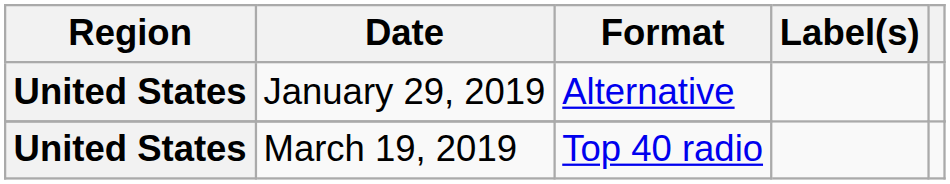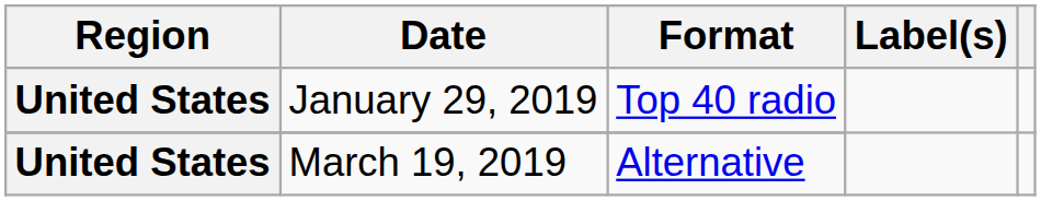 <table class="wikitable plainrowheaders">
 <tr>
 <th scope="col">Region</th>
 <th scope="col">Date</th>
 <th scope="col">Format</th>
 <th scope="col">Label(s)</th>
 <th scope="col"></th>
 </tr>
 <tr>
 <th scope="row">United States</th>
 <td>January 29, 2019</td>
-<td><a href='#'>Alternative</a></td>
+<td><a href='#'>Top 40 radio</a></td>
 <td rowspan="2"></td>
 <td align="center"></td>
 </tr>
 <tr |August 13, 2019>
 </tr>
 <tr>
 <th scope="row">United States</th>
 <td>March 19, 2019</td>
-<td><a href='#'>Top 40 radio</a></td>
+<td><a href='#'>Alternative</a></td>
 <td align="center"></td>
 </tr>
 </table>
